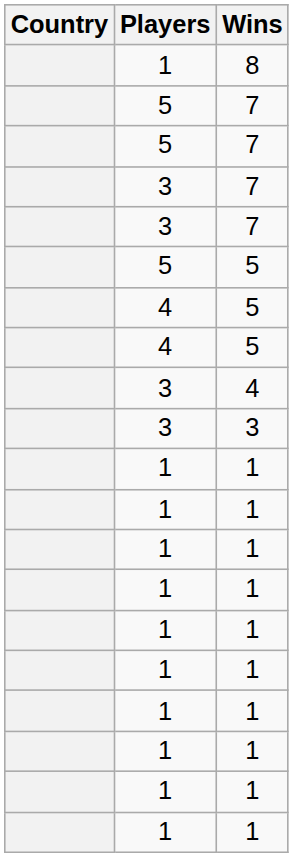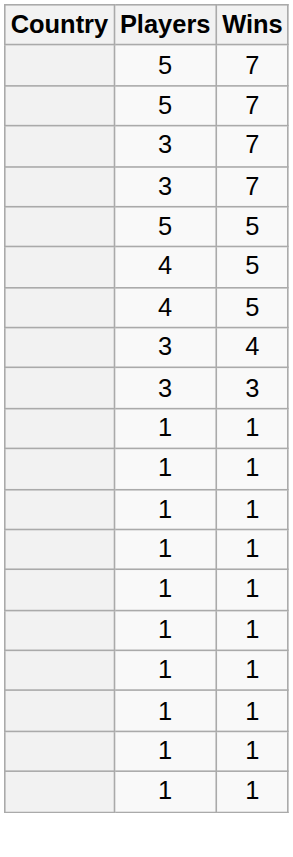 <table class="wikitable sortable plainrowheaders">
 <tr>
 <th scope="col">Country</th>
 <th scope="col">Players</th>
 <th scope="col">Wins</th>
-</tr>
-<tr>
-<th scope="row"></th>
-<td style="text-align:center">1</td>
-<td style="text-align:center">8</td>
 </tr>
 <tr>
 <th scope="row"></th>
 <td style="text-align:center">5</td>
 <td style="text-align:center">7</td>
 </tr>
 <tr>
 <th scope="row"></th>
 <td style="text-align:center">5</td>
 <td style="text-align:center">7</td>
 </tr>
 <tr>
 <th scope="row"></th>
 <td style="text-align:center">3</td>
 <td style="text-align:center">7</td>
 </tr>
 <tr>
 <th scope="row"></th>
 <td style="text-align:center">3</td>
 <td style="text-align:center">7</td>
 </tr>
 <tr>
 <th scope="row"></th>
 <td style="text-align:center">5</td>
 <td style="text-align:center">5</td>
 </tr>
 <tr>
 <th scope="row"></th>
 <td style="text-align:center">4</td>
 <td style="text-align:center">5</td>
 </tr>
 <tr>
 <th scope="row"></th>
 <td style="text-align:center">4</td>
 <td style="text-align:center">5</td>
 </tr>
 <tr>
 <th scope="row"></th>
 <td style="text-align:center">3</td>
 <td style="text-align:center">4</td>
 </tr>
 <tr>
 <th scope="row"></th>
 <td style="text-align:center">3</td>
 <td style="text-align:center">3</td>
 </tr>
 <tr>
 <th scope="row"></th>
 <td style="text-align:center">1</td>
 <td style="text-align:center">1</td>
 </tr>
 <tr>
 <th scope="row"></th>
 <td style="text-align:center">1</td>
 <td style="text-align:center">1</td>
 </tr>
 <tr>
 <th scope="row"></th>
 <td style="text-align:center">1</td>
 <td style="text-align:center">1</td>
 </tr>
 <tr>
 <th scope="row"></th>
 <td style="text-align:center">1</td>
 <td style="text-align:center">1</td>
 </tr>
 <tr>
 <th scope="row"></th>
 <td style="text-align:center">1</td>
 <td style="text-align:center">1</td>
 </tr>
 <tr>
 <th scope="row"></th>
 <td style="text-align:center">1</td>
 <td style="text-align:center">1</td>
 </tr>
 <tr>
 <th scope="row"></th>
 <td style="text-align:center">1</td>
 <td style="text-align:center">1</td>
 </tr>
 <tr>
 <th scope="row"></th>
 <td style="text-align:center">1</td>
 <td style="text-align:center">1</td>
 </tr>
 <tr>
 <th scope="row"></th>
 <td style="text-align:center">1</td>
 <td style="text-align:center">1</td>
 </tr>
 <tr>
 <th scope="row"></th>
 <td style="text-align:center">1</td>
 <td style="text-align:center">1</td>
 </tr>
 </table>
